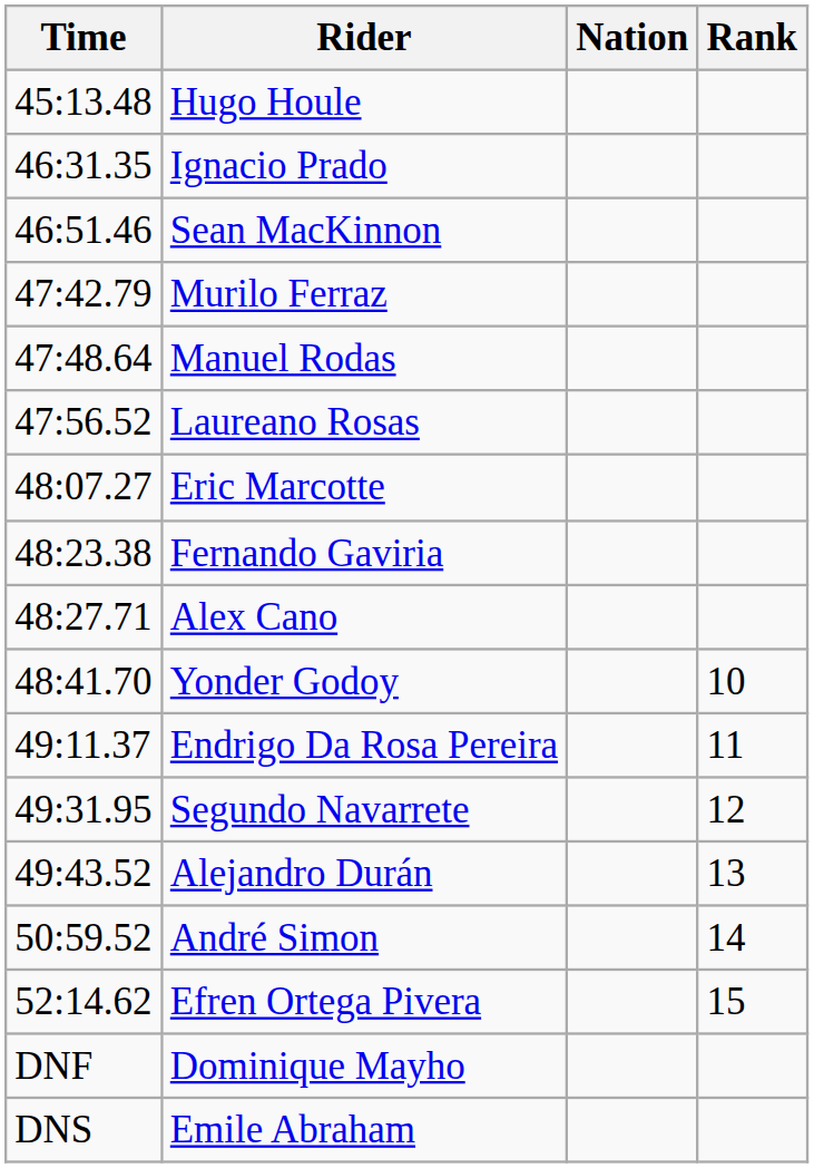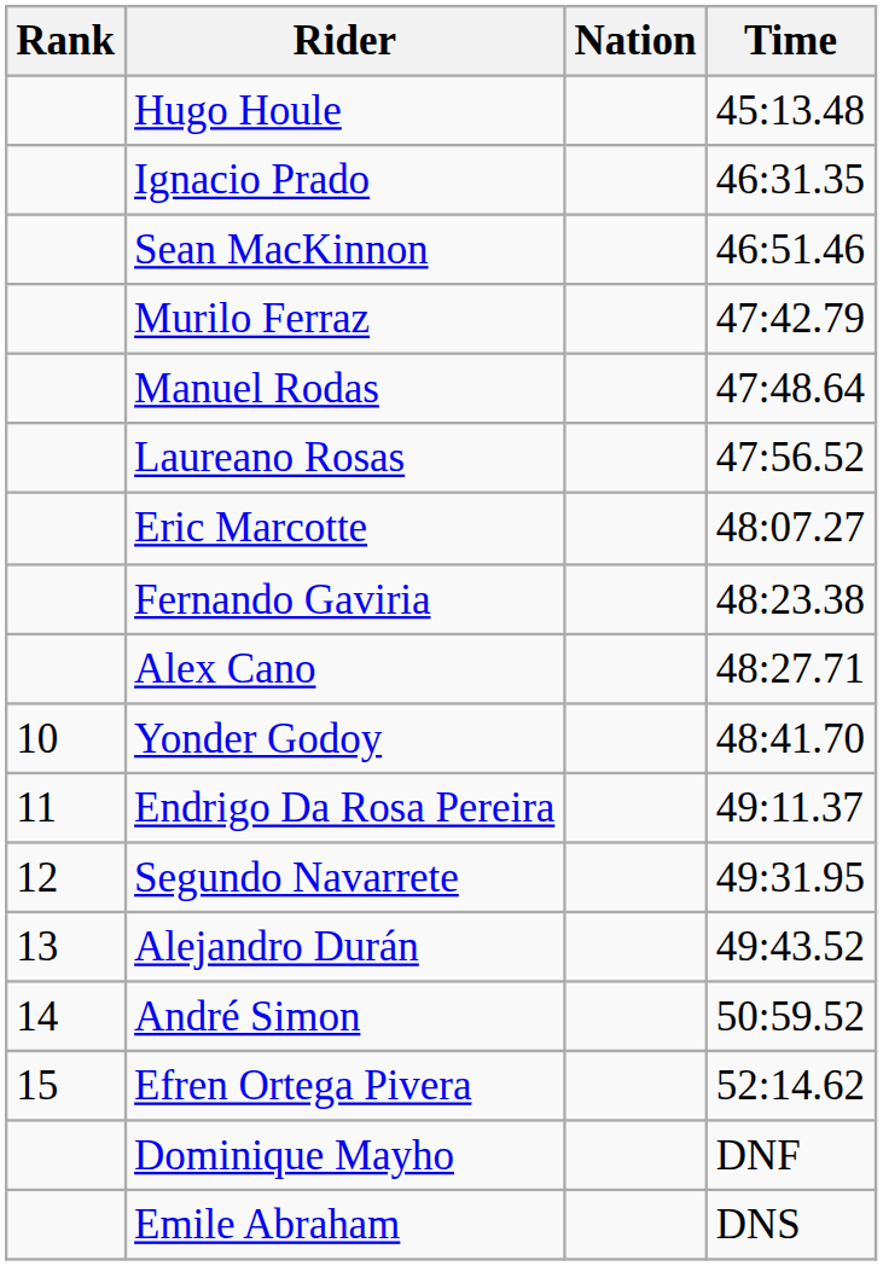 <table class="wikitable sortable" style="font-size:95%" style="width:35em;" style="text-align:center">
 <tr>
-<th>Time</th>
+<th>Rank</th>
 <th>Rider</th>
 <th>Nation</th>
-<th>Rank</th>
+<th>Time</th>
 </tr>
 <tr>
-<td>45:13.48</td>
+<td></td>
 <td align=left><a href='#'>Hugo Houle</a></td>
 <td align=left></td>
-<td></td>
+<td>45:13.48</td>
 </tr>
 <tr>
-<td>46:31.35</td>
+<td></td>
 <td align=left><a href='#'>Ignacio Prado</a></td>
 <td align=left></td>
-<td></td>
+<td>46:31.35</td>
 </tr>
 <tr>
-<td>46:51.46</td>
+<td></td>
 <td align=left><a href='#'>Sean MacKinnon</a></td>
 <td align=left></td>
-<td></td>
+<td>46:51.46</td>
 </tr>
 <tr>
-<td>47:42.79</td>
+<td></td>
 <td align=left><a href='#'>Murilo Ferraz</a></td>
 <td align=left></td>
-<td></td>
+<td>47:42.79</td>
 </tr>
 <tr>
-<td>47:48.64</td>
+<td></td>
 <td align=left><a href='#'>Manuel Rodas</a></td>
 <td align=left></td>
-<td></td>
+<td>47:48.64</td>
 </tr>
 <tr>
-<td>47:56.52</td>
+<td></td>
 <td align=left><a href='#'>Laureano Rosas</a></td>
 <td align=left></td>
-<td></td>
+<td>47:56.52</td>
 </tr>
 <tr>
-<td>48:07.27</td>
+<td></td>
 <td align=left><a href='#'>Eric Marcotte</a></td>
 <td align=left></td>
-<td></td>
+<td>48:07.27</td>
 </tr>
 <tr>
-<td>48:23.38</td>
+<td></td>
 <td align=left><a href='#'>Fernando Gaviria</a></td>
 <td align=left></td>
-<td></td>
+<td>48:23.38</td>
 </tr>
 <tr>
-<td>48:27.71</td>
+<td></td>
 <td align=left><a href='#'>Alex Cano</a></td>
 <td align=left></td>
-<td></td>
+<td>48:27.71</td>
 </tr>
 <tr>
-<td>48:41.70</td>
+<td>10</td>
 <td align=left><a href='#'>Yonder Godoy</a></td>
 <td align=left></td>
-<td>10</td>
+<td>48:41.70</td>
 </tr>
 <tr>
-<td>49:11.37</td>
+<td>11</td>
 <td align=left><a href='#'>Endrigo Da Rosa Pereira</a></td>
 <td align=left></td>
-<td>11</td>
+<td>49:11.37</td>
 </tr>
 <tr>
-<td>49:31.95</td>
+<td>12</td>
 <td align=left><a href='#'>Segundo Navarrete</a></td>
 <td align=left></td>
-<td>12</td>
+<td>49:31.95</td>
 </tr>
 <tr>
-<td>49:43.52</td>
+<td>13</td>
 <td align=left><a href='#'>Alejandro Durán</a></td>
 <td align=left></td>
-<td>13</td>
+<td>49:43.52</td>
 </tr>
 <tr>
-<td>50:59.52</td>
+<td>14</td>
 <td align=left><a href='#'>André Simon</a></td>
 <td align=left></td>
-<td>14</td>
+<td>50:59.52</td>
 </tr>
 <tr>
-<td>52:14.62</td>
+<td>15</td>
 <td align=left><a href='#'>Efren Ortega Pivera</a></td>
 <td align=left></td>
-<td>15</td>
+<td>52:14.62</td>
 </tr>
 <tr>
-<td>DNF</td>
+<td></td>
 <td align=left><a href='#'>Dominique Mayho</a></td>
 <td align=left></td>
-<td></td>
+<td>DNF</td>
 </tr>
 <tr>
-<td>DNS</td>
+<td></td>
 <td align=left><a href='#'>Emile Abraham</a></td>
 <td align=left></td>
-<td></td>
+<td>DNS</td>
 </tr>
 </table>
